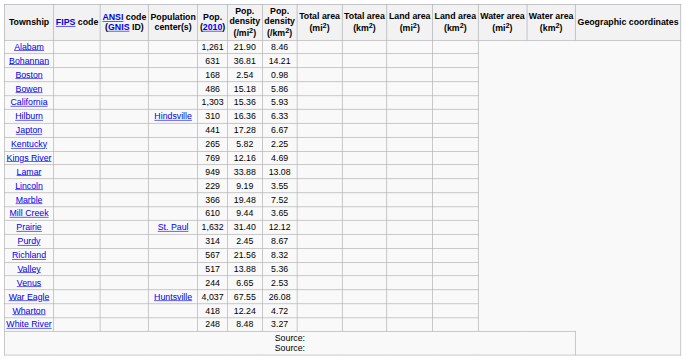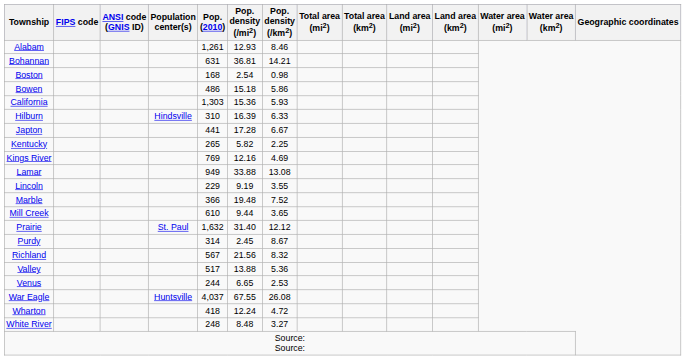 <table class="wikitable sortable" style="text-align:center; font-size:90%;">
 <tr style="background:#ccf;">
 <th>Township</th>
 <th><a href='#'>FIPS</a> code</th>
 <th><a href='#'>ANSI</a> code<br>(<a href='#'>GNIS</a> ID)</th>
 <th>Population<br>center(s)</th>
 <th>Pop.<br>(<a href='#'>2010</a>)</th>
 <th>Pop.<br>density<br>(/mi<sup>2</sup>)</th>
 <th>Pop.<br>density<br>(/km<sup>2</sup>)</th>
 <th>Total area<br>(mi<sup>2</sup>)</th>
 <th>Total area<br>(km<sup>2</sup>)</th>
 <th>Land area<br>(mi<sup>2</sup>)</th>
 <th>Land area<br>(km<sup>2</sup>)</th>
 <th>Water area<br>(mi<sup>2</sup>)</th>
 <th>Water area<br>(km<sup>2</sup>)</th>
 <th>Geographic coordinates</th>
 </tr>
 <tr>
 <td><a href='#'>Alabam</a></td>
 <td></td>
 <td></td>
 <td></td>
 <td>1,261</td>
-<td>21.90</td>
+<td>12.93</td>
 <td>8.46</td>
 <td></td>
 <td></td>
 <td></td>
 <td></td>
 </tr>
 <tr>
 <td><a href='#'>Bohannan</a></td>
 <td></td>
 <td></td>
 <td></td>
 <td>631</td>
 <td>36.81</td>
 <td>14.21</td>
 <td></td>
 <td></td>
 <td></td>
 <td></td>
 </tr>
 <tr>
 <td><a href='#'>Boston</a></td>
 <td></td>
 <td></td>
 <td></td>
 <td>168</td>
 <td>2.54</td>
 <td>0.98</td>
 <td></td>
 <td></td>
 <td></td>
 <td></td>
 </tr>
 <tr>
 <td><a href='#'>Bowen</a></td>
 <td></td>
 <td></td>
 <td></td>
 <td>486</td>
 <td>15.18</td>
 <td>5.86</td>
 <td></td>
 <td></td>
 <td></td>
 <td></td>
 </tr>
 <tr>
 <td><a href='#'>California</a></td>
 <td></td>
 <td></td>
 <td></td>
 <td>1,303</td>
 <td>15.36</td>
 <td>5.93</td>
 <td></td>
 <td></td>
 <td></td>
 <td></td>
 </tr>
 <tr>
 <td><a href='#'>Hilburn</a></td>
 <td></td>
 <td></td>
 <td><a href='#'>Hindsville</a></td>
 <td>310</td>
-<td>16.36</td>
+<td>16.39</td>
 <td>6.33</td>
 <td></td>
 <td></td>
 <td></td>
 <td></td>
 </tr>
 <tr>
 <td><a href='#'>Japton</a></td>
 <td></td>
 <td></td>
 <td></td>
 <td>441</td>
 <td>17.28</td>
 <td>6.67</td>
 <td></td>
 <td></td>
 <td></td>
 <td></td>
 </tr>
 <tr>
 <td><a href='#'>Kentucky</a></td>
 <td></td>
 <td></td>
 <td></td>
 <td>265</td>
 <td>5.82</td>
 <td>2.25</td>
 <td></td>
 <td></td>
 <td></td>
 <td></td>
 </tr>
 <tr>
 <td><a href='#'>Kings River</a></td>
 <td></td>
 <td></td>
 <td></td>
 <td>769</td>
 <td>12.16</td>
 <td>4.69</td>
 <td></td>
 <td></td>
 <td></td>
 <td></td>
 </tr>
 <tr>
 <td><a href='#'>Lamar</a></td>
 <td></td>
 <td></td>
 <td></td>
 <td>949</td>
 <td>33.88</td>
 <td>13.08</td>
 <td></td>
 <td></td>
 <td></td>
 <td></td>
 </tr>
 <tr>
 <td><a href='#'>Lincoln</a></td>
 <td></td>
 <td></td>
 <td></td>
 <td>229</td>
 <td>9.19</td>
 <td>3.55</td>
 <td></td>
 <td></td>
 <td></td>
 <td></td>
 </tr>
 <tr>
 <td><a href='#'>Marble</a></td>
 <td></td>
 <td></td>
 <td></td>
 <td>366</td>
 <td>19.48</td>
 <td>7.52</td>
 <td></td>
 <td></td>
 <td></td>
 <td></td>
 </tr>
 <tr>
 <td><a href='#'>Mill Creek</a></td>
 <td></td>
 <td></td>
 <td></td>
 <td>610</td>
 <td>9.44</td>
 <td>3.65</td>
 <td></td>
 <td></td>
 <td></td>
 <td></td>
 </tr>
 <tr>
 <td><a href='#'>Prairie</a></td>
 <td></td>
 <td></td>
 <td><a href='#'>St. Paul</a></td>
 <td>1,632</td>
 <td>31.40</td>
 <td>12.12</td>
 <td></td>
 <td></td>
 <td></td>
 <td></td>
 </tr>
 <tr>
 <td><a href='#'>Purdy</a></td>
 <td></td>
 <td></td>
 <td></td>
 <td>314</td>
 <td>2.45</td>
 <td>8.67</td>
 <td></td>
 <td></td>
 <td></td>
 <td></td>
 </tr>
 <tr>
 <td><a href='#'>Richland</a></td>
 <td></td>
 <td></td>
 <td></td>
 <td>567</td>
 <td>21.56</td>
 <td>8.32</td>
 <td></td>
 <td></td>
 <td></td>
 <td></td>
 </tr>
 <tr>
 <td><a href='#'>Valley</a></td>
 <td></td>
 <td></td>
 <td></td>
 <td>517</td>
 <td>13.88</td>
 <td>5.36</td>
 <td></td>
 <td></td>
 <td></td>
 <td></td>
 </tr>
 <tr>
 <td><a href='#'>Venus</a></td>
 <td></td>
 <td></td>
 <td></td>
 <td>244</td>
 <td>6.65</td>
 <td>2.53</td>
 <td></td>
 <td></td>
 <td></td>
 <td></td>
 </tr>
 <tr>
 <td><a href='#'>War Eagle</a></td>
 <td></td>
 <td></td>
 <td><a href='#'>Huntsville</a></td>
 <td>4,037</td>
 <td>67.55</td>
 <td>26.08</td>
 <td></td>
 <td></td>
 <td></td>
 <td></td>
 </tr>
 <tr>
 <td><a href='#'>Wharton</a></td>
 <td></td>
 <td></td>
 <td></td>
 <td>418</td>
 <td>12.24</td>
 <td>4.72</td>
 <td></td>
 <td></td>
 <td></td>
 <td></td>
 </tr>
 <tr>
 <td><a href='#'>White River</a></td>
 <td></td>
 <td></td>
 <td></td>
 <td>248</td>
 <td>8.48</td>
 <td>3.27</td>
 <td></td>
 <td></td>
 <td></td>
 <td></td>
 </tr>
 <tr>
 <td colspan=13>Source: <br>Source: </td>
 </tr>
 </table>
